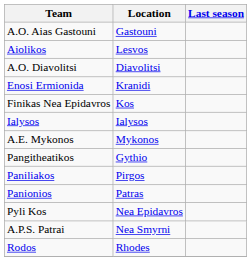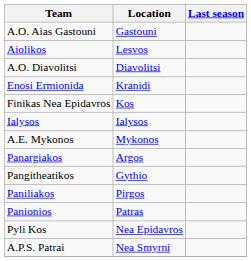 <table class="wikitable sortable">
 <tr>
 <th>Team</th>
 <th>Location</th>
 <th><a href='#'>Last season</a></th>
 </tr>
 <tr>
 <td>A.O. Aias Gastouni</td>
 <td><a href='#'>Gastouni</a></td>
 <td></td>
 </tr>
 <tr>
 <td><a href='#'>Aiolikos</a></td>
 <td><a href='#'>Lesvos</a></td>
 <td></td>
 </tr>
 <tr>
 <td>A.O. Diavolitsi</td>
 <td><a href='#'>Diavolitsi</a></td>
 <td></td>
 </tr>
 <tr>
 <td><a href='#'>Enosi Ermionida</a></td>
 <td><a href='#'>Kranidi</a></td>
 <td></td>
 </tr>
 <tr>
 <td>Finikas Nea Epidavros</td>
 <td><a href='#'>Kos</a></td>
 <td></td>
 </tr>
 <tr>
 <td><a href='#'>Ialysos</a></td>
 <td><a href='#'>Ialysos</a></td>
 <td></td>
 </tr>
 <tr>
 <td>A.E. Mykonos</td>
 <td><a href='#'>Mykonos</a></td>
 <td></td>
 </tr>
 <tr>
+<td><a href='#'>Panargiakos</a></td>
+<td><a href='#'>Argos</a></td>
+<td></td>
+</tr>
+<tr>
 <td>Pangitheatikos</td>
 <td><a href='#'>Gythio</a></td>
 <td></td>
 </tr>
 <tr>
 <td><a href='#'>Paniliakos</a></td>
 <td><a href='#'>Pirgos</a></td>
 <td></td>
 </tr>
 <tr>
 <td><a href='#'>Panionios</a></td>
 <td><a href='#'>Patras</a></td>
 <td></td>
 </tr>
 <tr>
 <td>Pyli Kos</td>
 <td><a href='#'>Nea Epidavros</a></td>
 <td></td>
 </tr>
 <tr>
 <td>A.P.S. Patrai</td>
 <td><a href='#'>Nea Smyrni</a></td>
 <td></td>
 </tr>
 <tr>
-<td><a href='#'>Rodos</a></td>
-<td><a href='#'>Rhodes</a></td>
-<td></td>
-</tr>
-<tr>
 </tr>
 </table>
